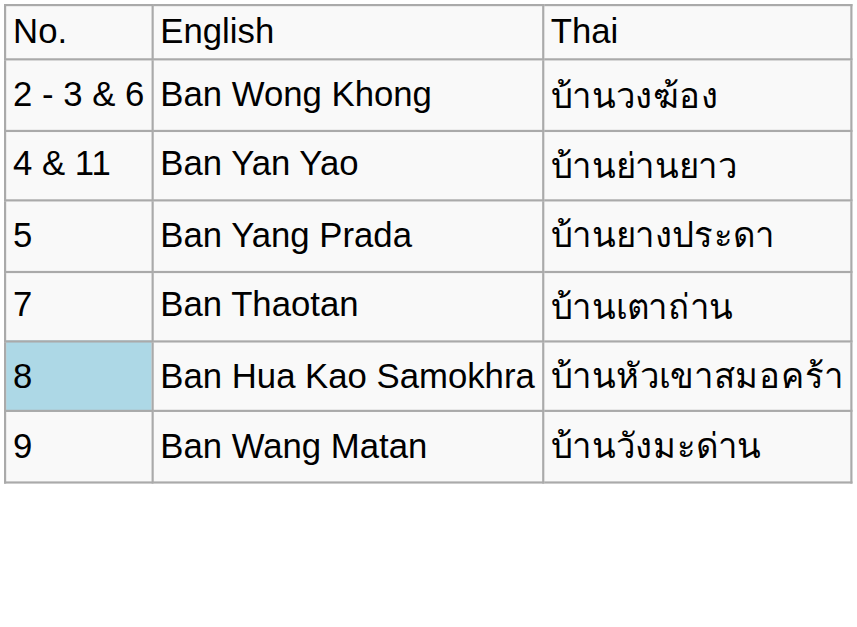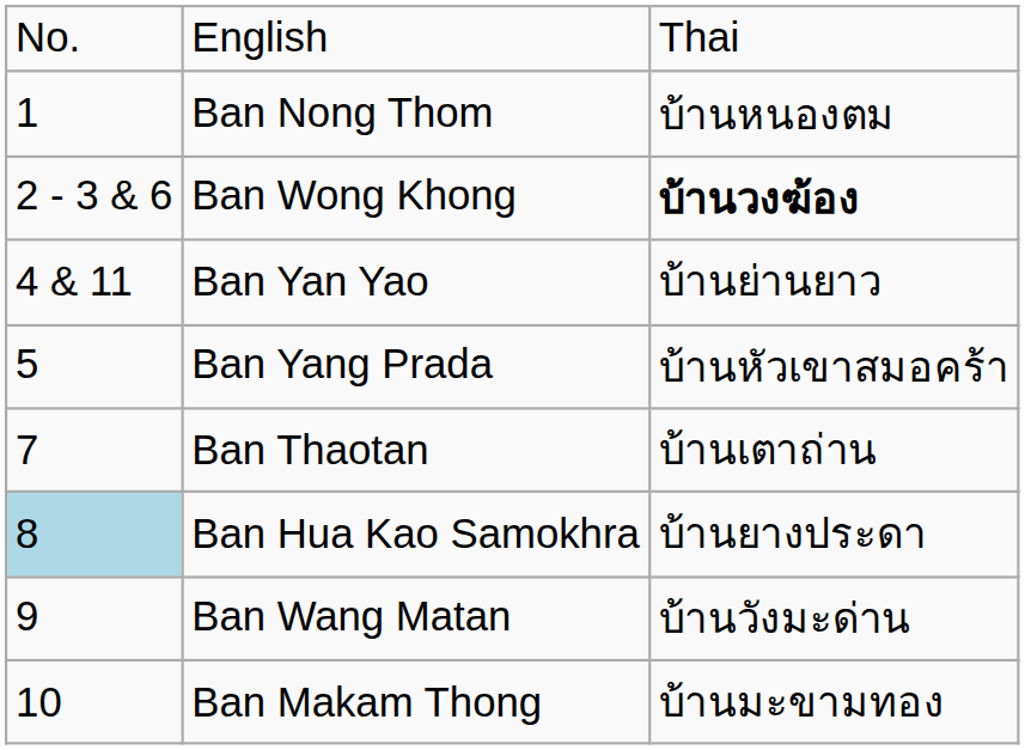 <table class="wikitable">
 <tr>
 <td>No.</td>
 <td>English</td>
 <td>Thai</td>
 </tr>
 <tr>
+<td>1</td>
+<td>Ban Nong Thom</td>
+<td>บ้านหนองตม</td>
+</tr>
+<tr>
 <td>2 - 3 & 6</td>
 <td>Ban Wong Khong</td>
-<td>บ้านวงฆ้อง</td>
+<td><strong>บ้านวงฆ้อง</strong></td>
 </tr>
 <tr>
 <td>4 & 11</td>
 <td>Ban Yan Yao</td>
 <td>บ้านย่านยาว</td>
 </tr>
 <tr>
 <td>5</td>
 <td>Ban Yang Prada</td>
-<td>บ้านยางประดา</td>
+<td>บ้านหัวเขาสมอคร้า</td>
 </tr>
 <tr>
 <td>7</td>
 <td>Ban Thaotan</td>
 <td>บ้านเตาถ่าน</td>
 </tr>
 <tr>
 <td style="background: lightblue;">8</td>
 <td>Ban Hua Kao Samokhra</td>
-<td>บ้านหัวเขาสมอคร้า</td>
+<td>บ้านยางประดา</td>
 </tr>
 <tr>
 <td>9</td>
 <td>Ban Wang Matan</td>
 <td>บ้านวังมะด่าน</td>
 </tr>
+<tr>
+<td>10</td>
+<td>Ban Makam Thong</td>
+<td>บ้านมะขามทอง</td>
+</tr>
 </table>
